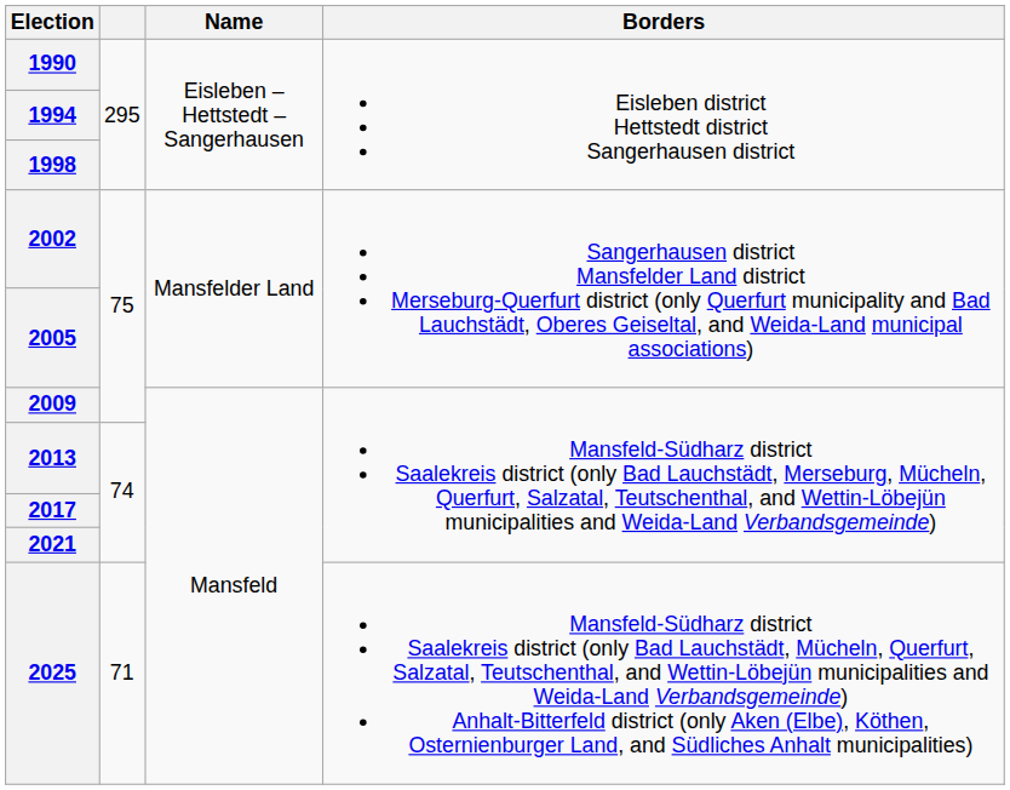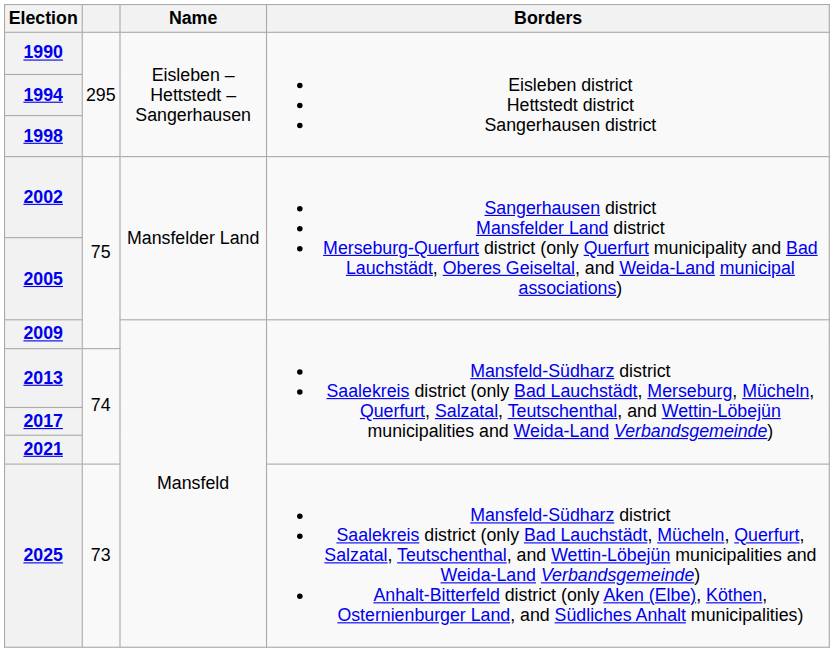 <table class=wikitable style="text-align:center">
 <tr>
 <th>Election</th>
 <th></th>
 <th width=125px>Name</th>
 <th width=500px>Borders</th>
 </tr>
 <tr>
 <th><a href='#'>1990</a></th>
 <td rowspan=3>295</td>
 <td rowspan=3>Eisleben – Hettstedt – Sangerhausen</td>
 <td rowspan=3><br><ul><li>Eisleben district</li><li>Hettstedt district</li><li>Sangerhausen district</li></ul></td>
 </tr>
 <tr>
 <th><a href='#'>1994</a></th>
 </tr>
 <tr>
 <th><a href='#'>1998</a></th>
 </tr>
 <tr>
 <th><a href='#'>2002</a></th>
 <td rowspan=3>75</td>
 <td rowspan=2>Mansfelder Land</td>
 <td rowspan=2><br><ul><li><a href='#'>Sangerhausen</a> district</li><li><a href='#'>Mansfelder Land</a> district</li><li><a href='#'>Merseburg-Querfurt</a> district (only <a href='#'>Querfurt</a> municipality and <a href='#'>Bad Lauchstädt</a>, <a href='#'>Oberes Geiseltal</a>, and <a href='#'>Weida-Land</a> <a href='#'>municipal associations</a>)</li></ul></td>
 </tr>
 <tr>
 <th><a href='#'>2005</a></th>
 </tr>
 <tr>
 <th><a href='#'>2009</a></th>
 <td rowspan=5>Mansfeld</td>
 <td rowspan=4><br><ul><li><a href='#'>Mansfeld-Südharz</a> district</li><li><a href='#'>Saalekreis</a> district (only <a href='#'>Bad Lauchstädt</a>, <a href='#'>Merseburg</a>, <a href='#'>Mücheln</a>, <a href='#'>Querfurt</a>, <a href='#'>Salzatal</a>, <a href='#'>Teutschenthal</a>, and <a href='#'>Wettin-Löbejün</a> municipalities and <a href='#'>Weida-Land</a> <em><a href='#'>Verbandsgemeinde</a></em>)</li></ul></td>
 </tr>
 <tr>
 <th><a href='#'>2013</a></th>
 <td rowspan=3>74</td>
 </tr>
 <tr>
 <th><a href='#'>2017</a></th>
 </tr>
 <tr>
 <th><a href='#'>2021</a></th>
 </tr>
 <tr>
 <th><a href='#'>2025</a></th>
-<td>71</td>
+<td>73</td>
 <td><br><ul><li><a href='#'>Mansfeld-Südharz</a> district</li><li><a href='#'>Saalekreis</a> district (only <a href='#'>Bad Lauchstädt</a>, <a href='#'>Mücheln</a>, <a href='#'>Querfurt</a>, <a href='#'>Salzatal</a>, <a href='#'>Teutschenthal</a>, and <a href='#'>Wettin-Löbejün</a> municipalities and <a href='#'>Weida-Land</a> <em><a href='#'>Verbandsgemeinde</a></em>)</li><li><a href='#'>Anhalt-Bitterfeld</a> district (only <a href='#'>Aken (Elbe)</a>, <a href='#'>Köthen</a>, <a href='#'>Osternienburger Land</a>, and <a href='#'>Südliches Anhalt</a> municipalities)</li></ul></td>
 </tr>
 </table>
